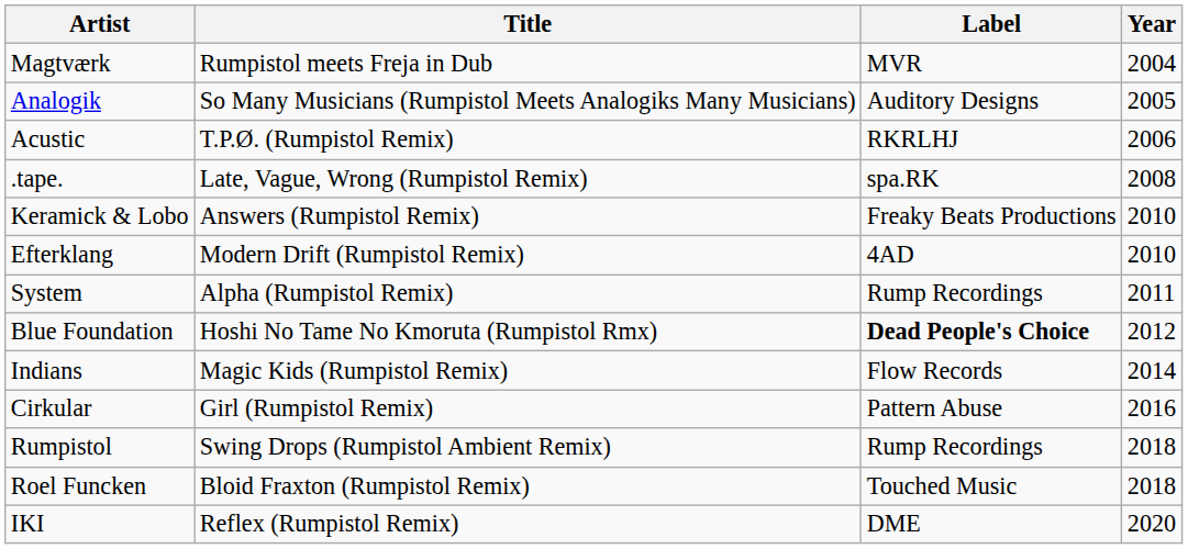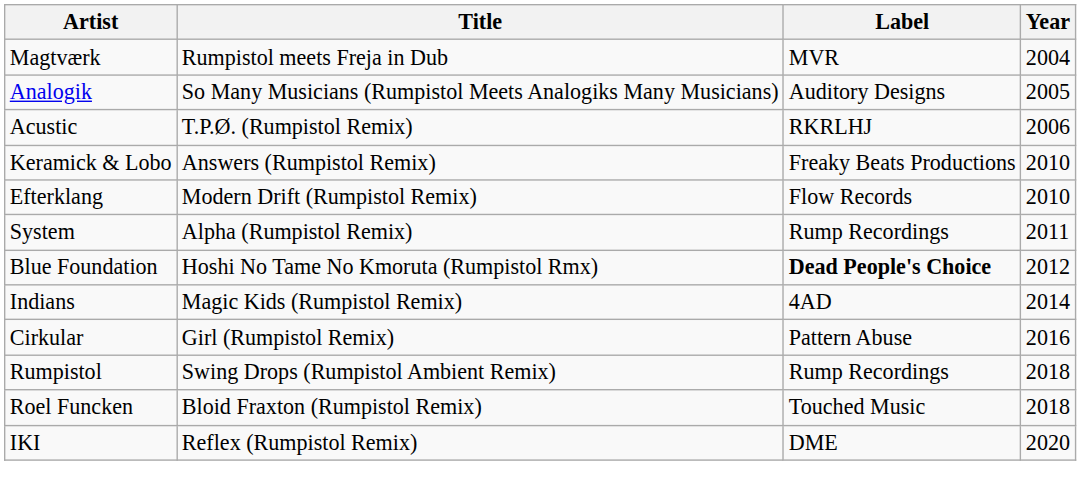 <table class="wikitable">
 <tr>
 <th>Artist</th>
 <th>Title</th>
 <th>Label</th>
 <th>Year</th>
 </tr>
 <tr>
 <td>Magtværk</td>
 <td>Rumpistol meets Freja in Dub</td>
 <td>MVR</td>
 <td>2004</td>
 </tr>
 <tr>
 <td><a href='#'>Analogik</a></td>
 <td>So Many Musicians (Rumpistol Meets Analogiks Many Musicians)</td>
 <td>Auditory Designs</td>
 <td>2005</td>
 </tr>
 <tr>
 <td>Acustic</td>
 <td>T.P.Ø. (Rumpistol Remix)</td>
 <td>RKRLHJ</td>
 <td>2006</td>
 </tr>
 <tr>
-<td>.tape.</td>
-<td>Late, Vague, Wrong (Rumpistol Remix)</td>
-<td>spa.RK</td>
-<td>2008</td>
-</tr>
-<tr>
 <td>Keramick & Lobo</td>
 <td>Answers (Rumpistol Remix)</td>
 <td>Freaky Beats Productions</td>
 <td>2010</td>
 </tr>
 <tr>
 <td>Efterklang</td>
 <td>Modern Drift (Rumpistol Remix)</td>
-<td>4AD</td>
+<td>Flow Records</td>
 <td>2010</td>
 </tr>
 <tr>
 <td>System</td>
 <td>Alpha (Rumpistol Remix)</td>
 <td>Rump Recordings</td>
 <td>2011</td>
 </tr>
 <tr>
 <td>Blue Foundation</td>
 <td>Hoshi No Tame No Kmoruta (Rumpistol Rmx)</td>
 <td><strong>Dead People's Choice</strong></td>
 <td>2012</td>
 </tr>
 <tr>
 <td>Indians</td>
 <td>Magic Kids (Rumpistol Remix)</td>
-<td>Flow Records</td>
+<td>4AD</td>
 <td>2014</td>
 </tr>
 <tr>
 <td>Cirkular</td>
 <td>Girl (Rumpistol Remix)</td>
 <td>Pattern Abuse</td>
 <td>2016</td>
 </tr>
 <tr>
 <td>Rumpistol</td>
 <td>Swing Drops (Rumpistol Ambient Remix)</td>
 <td>Rump Recordings</td>
 <td>2018</td>
 </tr>
 <tr>
 <td>Roel Funcken</td>
 <td>Bloid Fraxton (Rumpistol Remix)</td>
 <td>Touched Music</td>
 <td>2018</td>
 </tr>
 <tr>
 <td>IKI</td>
 <td>Reflex  (Rumpistol Remix)</td>
 <td>DME</td>
 <td>2020</td>
 </tr>
 </table>
